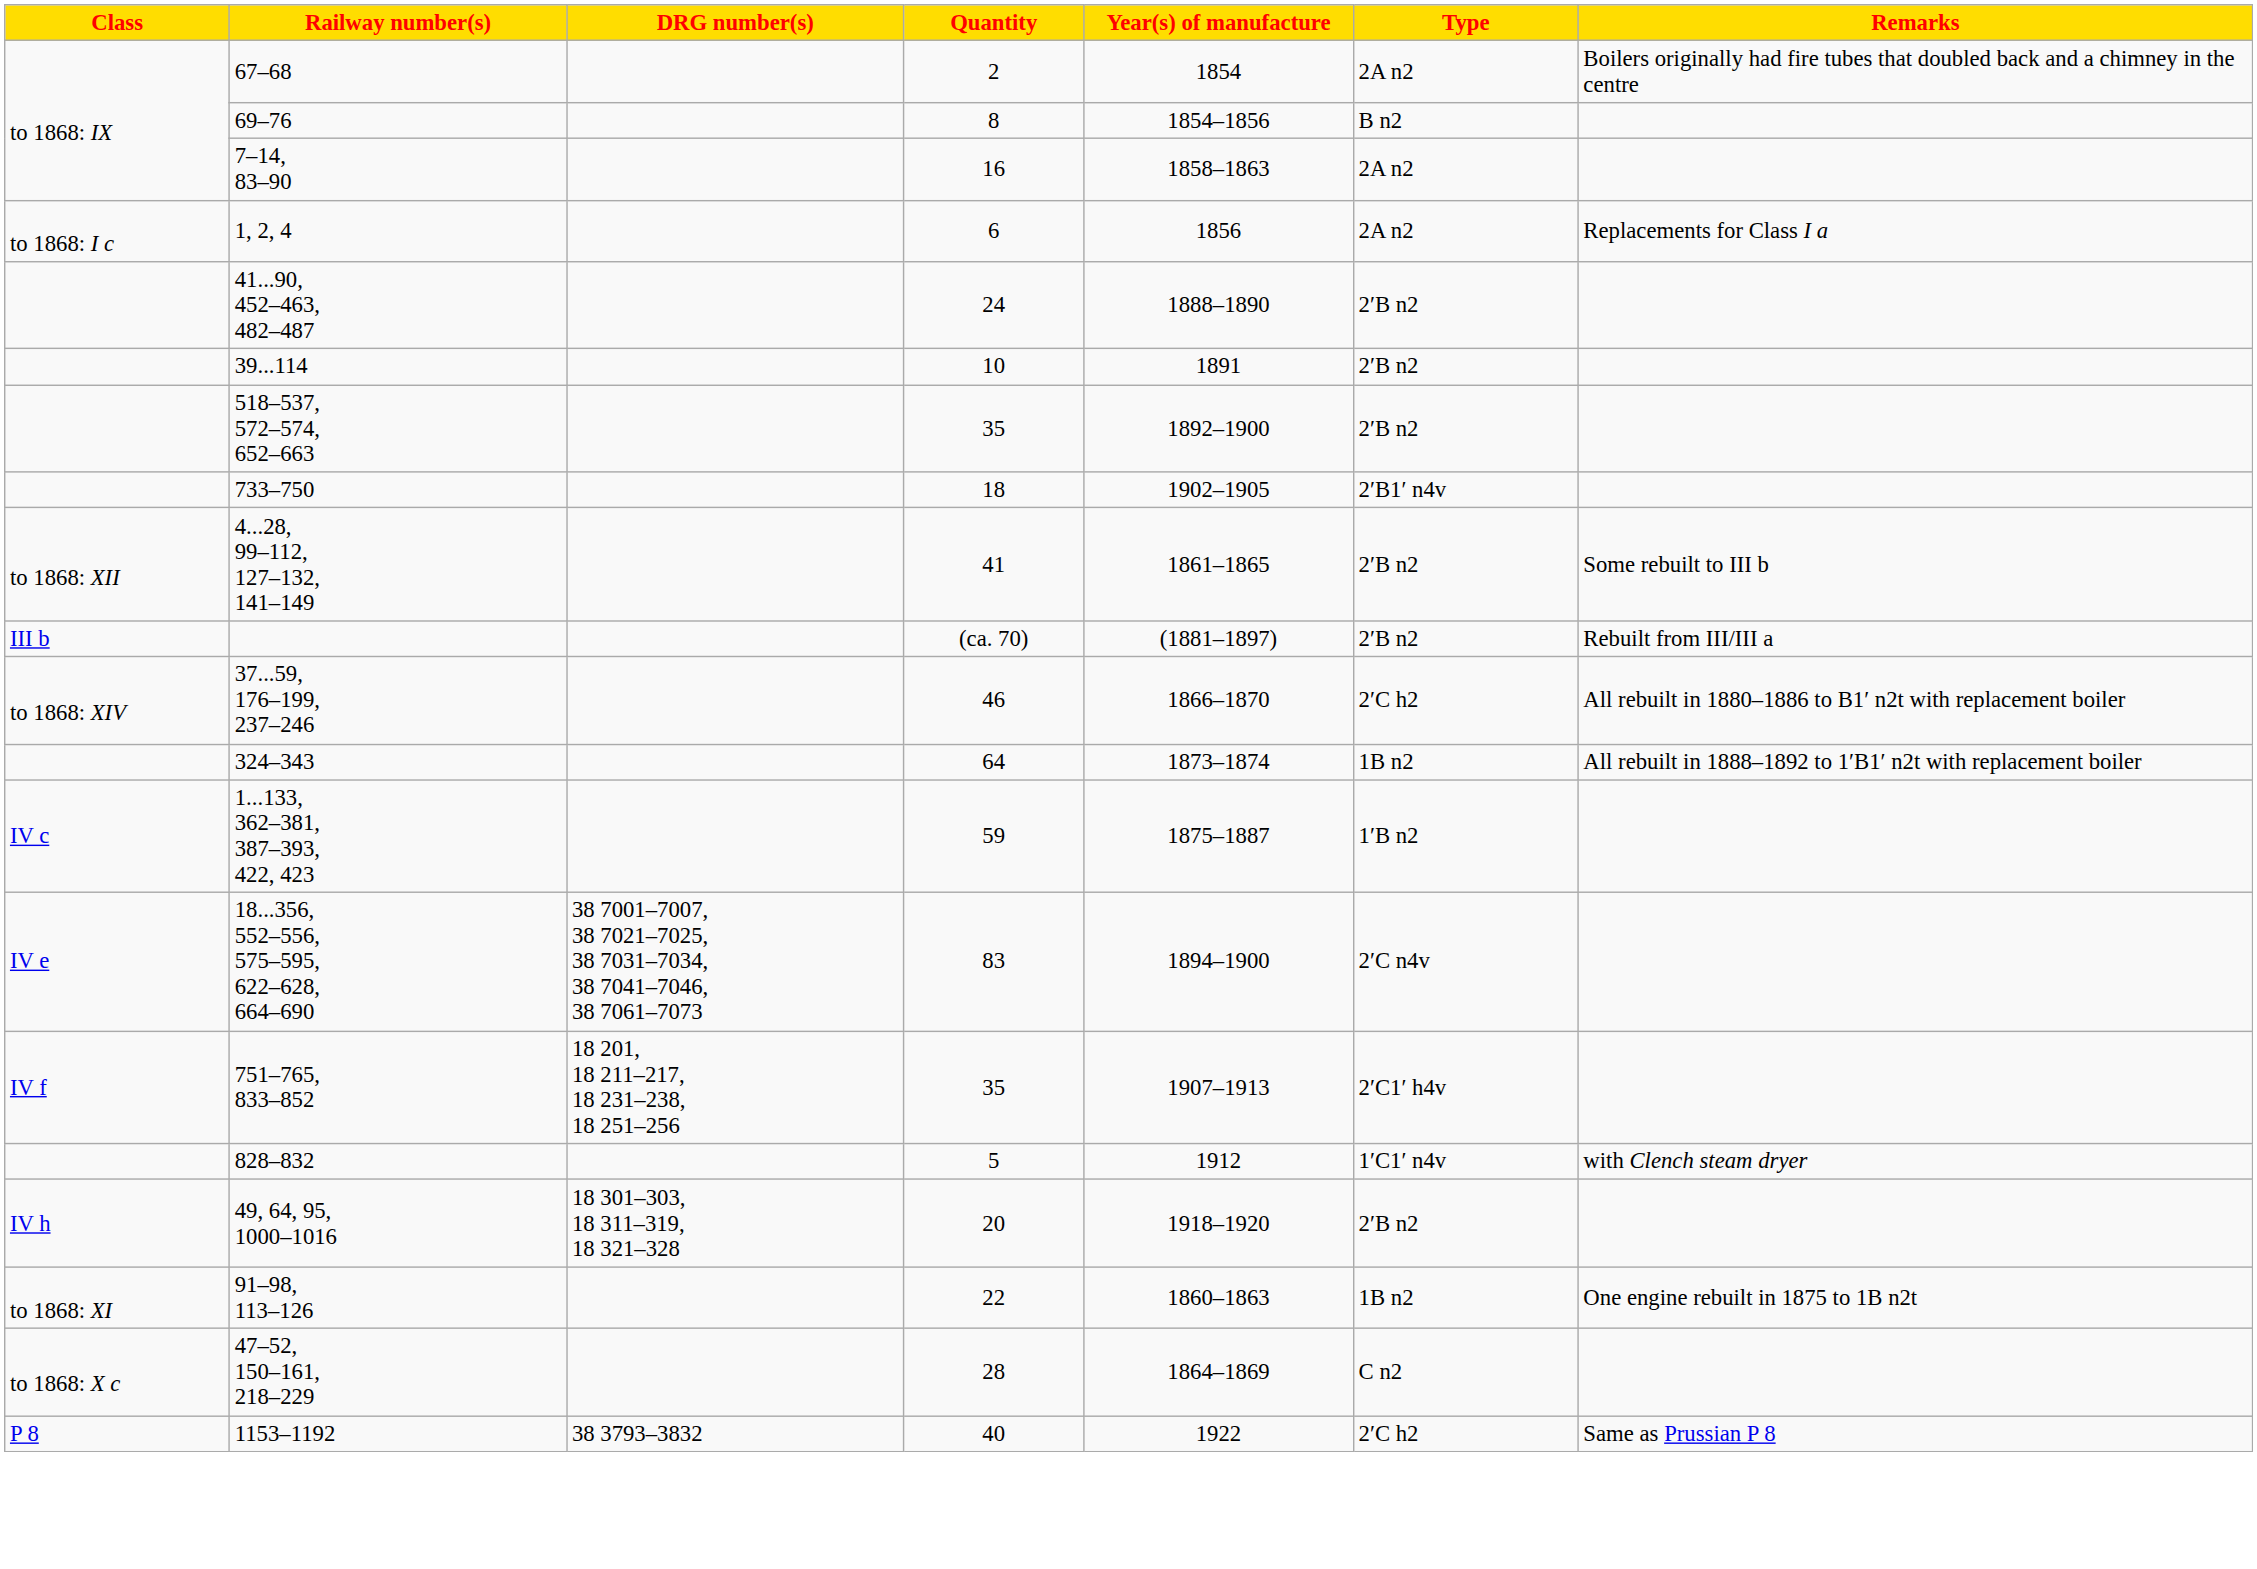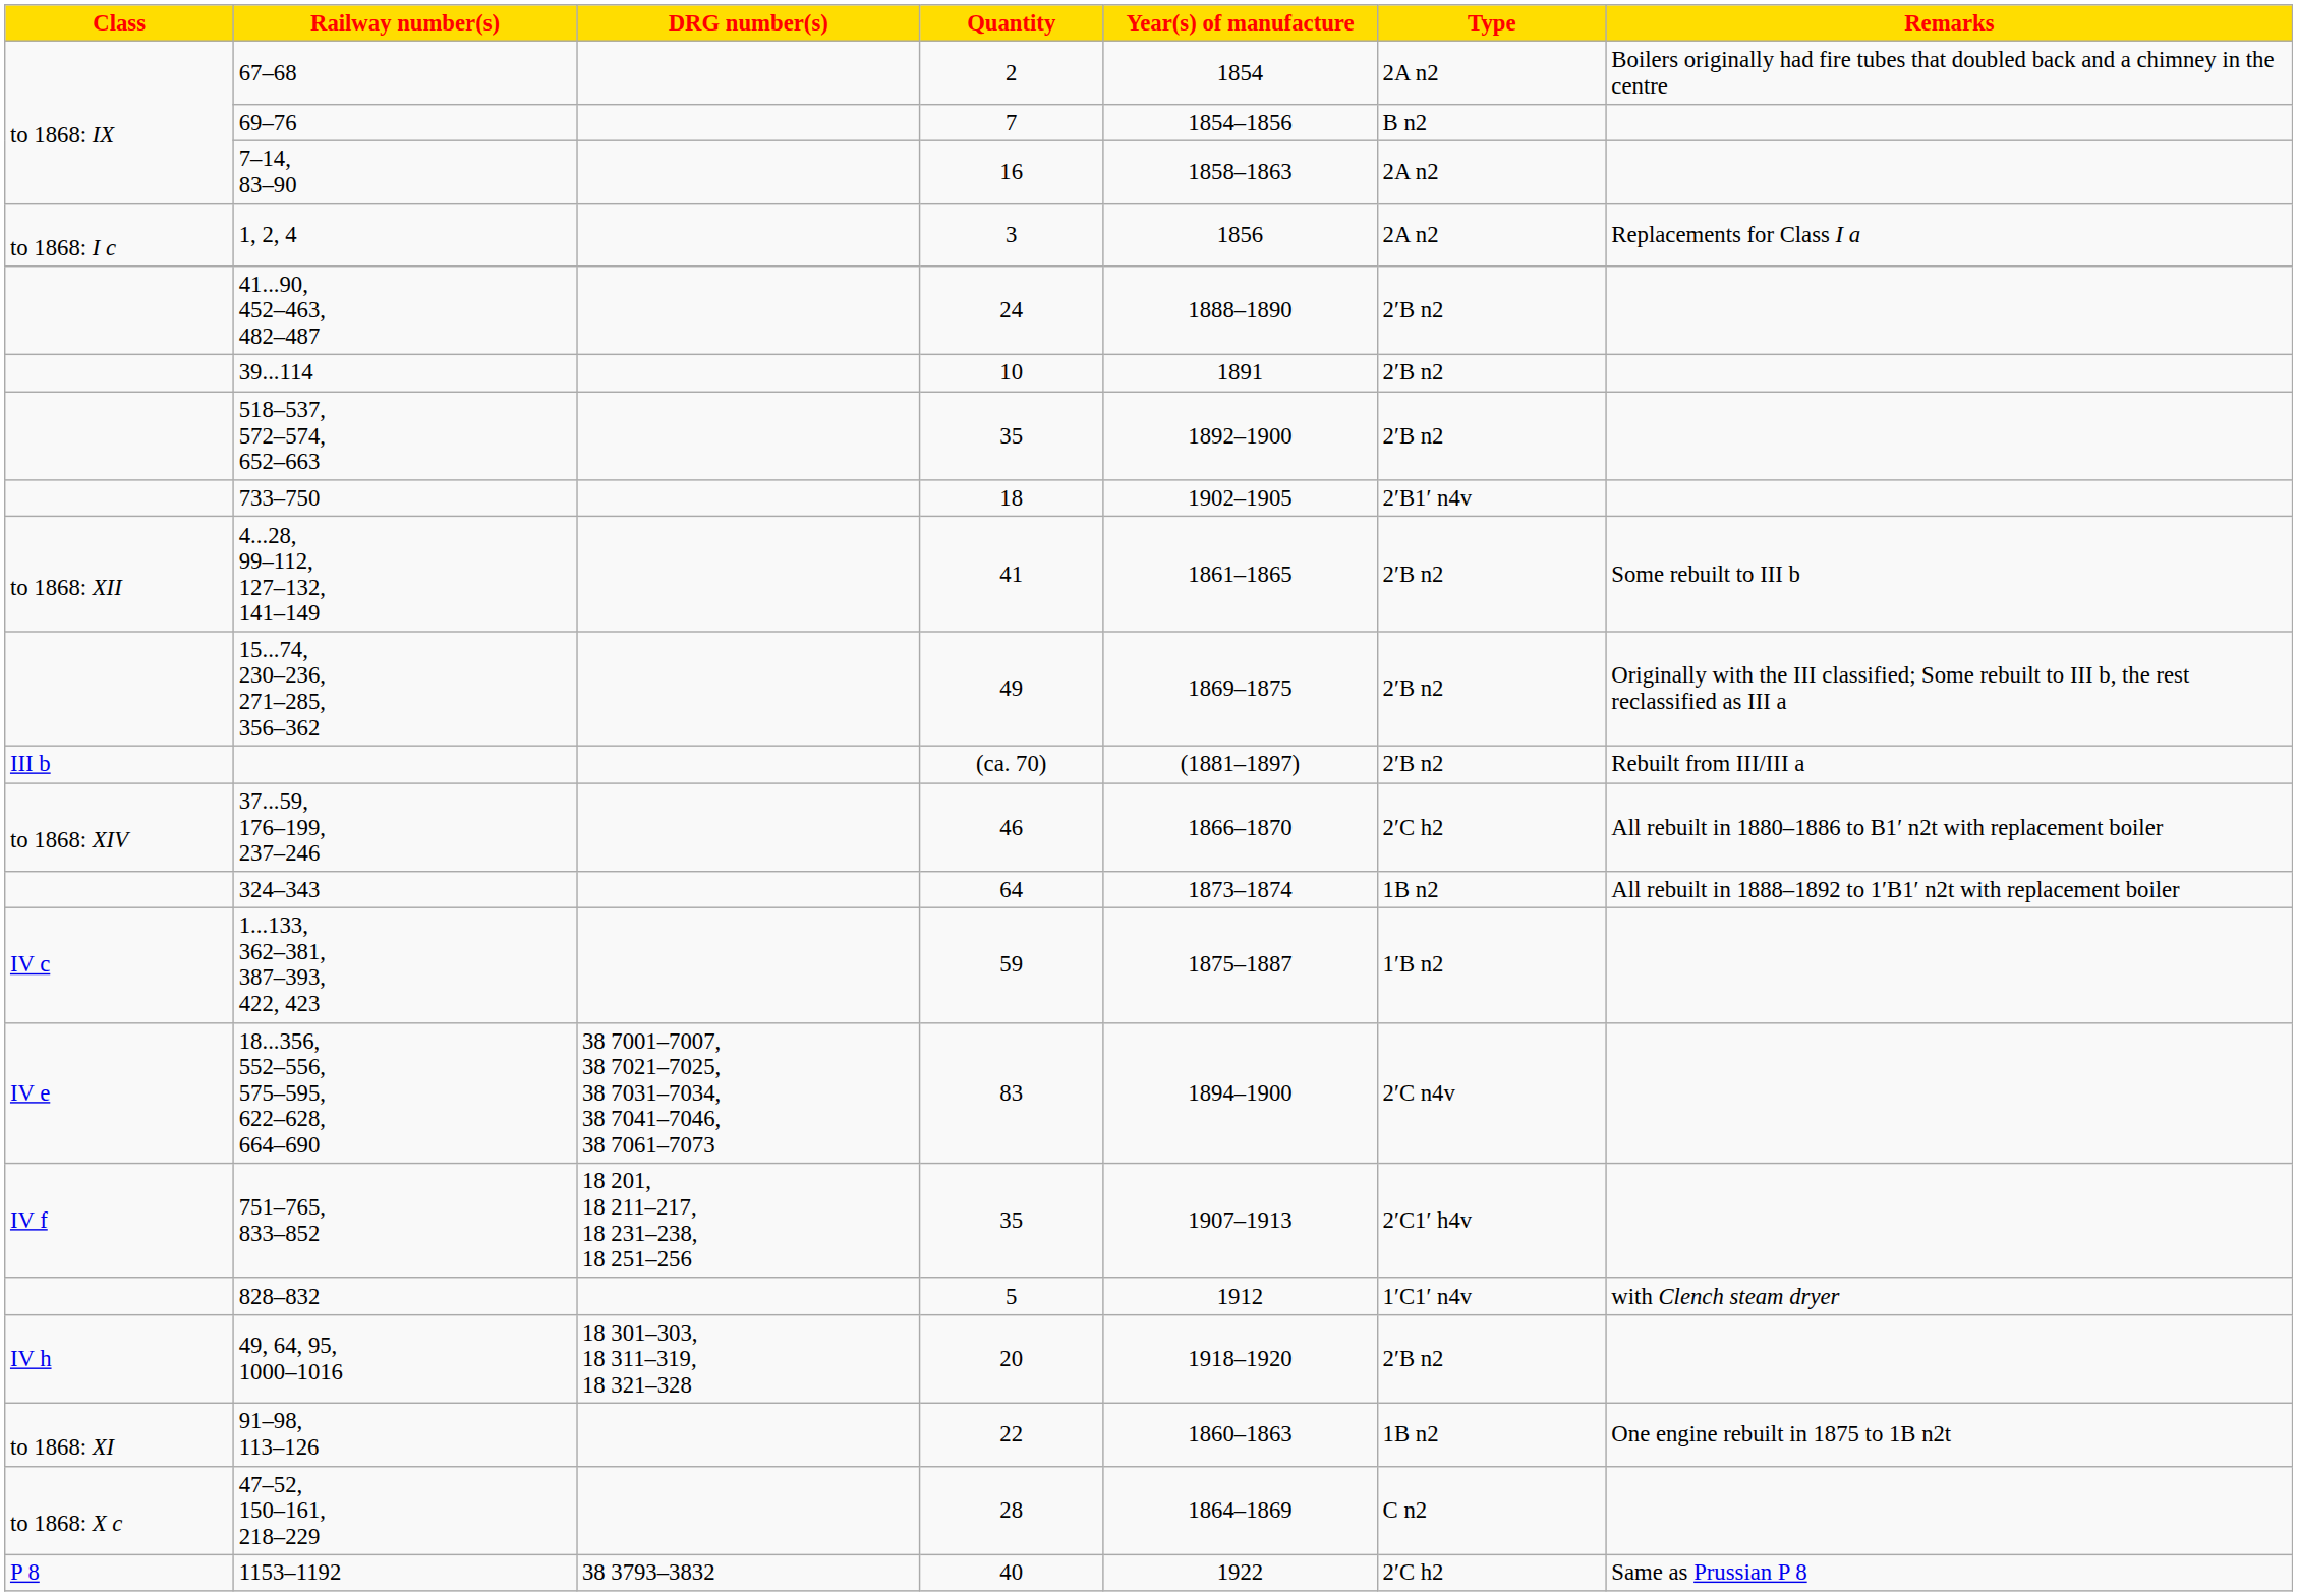 <table class="wikitable" style="width:100%;">
 <tr>
 <th style="color:#f00; background:#fd0; width:10%;">Class</th>
 <th style="color:#f00; background:#fd0; width:15%;">Railway number(s)</th>
 <th style="color:#f00; background:#fd0; width:15%;">DRG number(s)</th>
 <th style="color:#f00; background:#fd0; width:8%;">Quantity</th>
 <th style="color:#f00; background:#fd0; width:12%;">Year(s) of manufacture</th>
 <th style="color:#f00; background:#fd0; width:10%;">Type</th>
 <th style="color:#f00; background:#fd0; width:30%;">Remarks</th>
 </tr>
 <tr>
 <td rowspan="3"> <br>to 1868: <em>IX</em></td>
 <td>67–68</td>
 <td></td>
 <td style="text-align:center;">2</td>
 <td style="text-align:center;">1854</td>
 <td>2A n2</td>
 <td>Boilers originally had fire tubes that doubled back and a chimney in the centre</td>
 </tr>
 <tr>
 <td>69–76</td>
 <td></td>
-<td style="text-align:center;">8</td>
+<td style="text-align:center;">7</td>
 <td style="text-align:center;">1854–1856</td>
 <td>B n2</td>
 <td></td>
 </tr>
 <tr>
 <td>7–14, <br>83–90</td>
 <td></td>
 <td style="text-align:center;">16</td>
 <td style="text-align:center;">1858–1863</td>
 <td>2A n2</td>
 <td></td>
 </tr>
 <tr>
 <td> <br>to 1868: <em>I c</em></td>
 <td>1, 2, 4</td>
 <td></td>
-<td style="text-align:center;">6</td>
+<td style="text-align:center;">3</td>
 <td style="text-align:center;">1856</td>
 <td>2A n2</td>
 <td>Replacements for Class <em>I a</em></td>
 </tr>
 <tr>
 <td></td>
 <td>41...90, <br>452–463, <br>482–487</td>
 <td></td>
 <td style="text-align:center;">24</td>
 <td style="text-align:center;">1888–1890</td>
 <td>2′B n2</td>
 <td></td>
 </tr>
 <tr>
 <td></td>
 <td>39...114</td>
 <td></td>
 <td style="text-align:center;">10</td>
 <td style="text-align:center;">1891</td>
 <td>2′B n2</td>
 <td></td>
 </tr>
 <tr>
 <td></td>
 <td>518–537, <br>572–574, <br>652–663</td>
 <td></td>
 <td style="text-align:center;">35</td>
 <td style="text-align:center;">1892–1900</td>
 <td>2′B n2</td>
 <td></td>
 </tr>
 <tr>
 <td></td>
 <td>733–750</td>
 <td></td>
 <td style="text-align:center;">18</td>
 <td style="text-align:center;">1902–1905</td>
 <td>2′B1′ n4v</td>
 <td></td>
 </tr>
 <tr>
 <td> <br>to 1868: <em>XII</em></td>
 <td>4...28, <br>99–112, <br>127–132, <br>141–149</td>
 <td></td>
 <td style="text-align:center;">41</td>
 <td style="text-align:center;">1861–1865</td>
 <td>2′B n2</td>
 <td>Some rebuilt to III b</td>
+</tr>
+<tr>
+<td></td>
+<td>15...74, <br>230–236, <br>271–285, <br>356–362</td>
+<td></td>
+<td style="text-align:center;">49</td>
+<td style="text-align:center;">1869–1875</td>
+<td>2′B n2</td>
+<td>Originally with the III classified; Some rebuilt to III b, the rest reclassified as III a</td>
 </tr>
 <tr>
 <td><a href='#'>III b</a></td>
 <td></td>
 <td></td>
 <td style="text-align:center;">(ca. 70)</td>
 <td style="text-align:center;">(1881–1897)</td>
 <td>2′B n2</td>
 <td>Rebuilt from III/III a</td>
 </tr>
 <tr>
 <td> <br>to 1868: <em>XIV</em></td>
 <td>37...59, <br>176–199, <br>237–246</td>
 <td></td>
 <td style="text-align:center;">46</td>
 <td style="text-align:center;">1866–1870</td>
 <td>2′C h2</td>
 <td>All rebuilt in 1880–1886 to B1′ n2t with replacement boiler</td>
 </tr>
 <tr>
 <td></td>
 <td>324–343</td>
 <td></td>
 <td style="text-align:center;">64</td>
 <td style="text-align:center;">1873–1874</td>
 <td>1B n2</td>
 <td>All rebuilt in 1888–1892 to 1′B1′ n2t with replacement boiler</td>
 </tr>
 <tr>
 <td><a href='#'>IV c</a></td>
 <td>1...133, <br>362–381, <br>387–393, <br>422, 423</td>
 <td></td>
 <td style="text-align:center;">59</td>
 <td style="text-align:center;">1875–1887</td>
 <td>1′B n2</td>
 <td></td>
 </tr>
 <tr>
 <td><a href='#'>IV e</a></td>
 <td>18...356, <br>552–556, <br>575–595, <br>622–628, <br>664–690</td>
 <td>38 7001–7007, <br>38 7021–7025, <br>38 7031–7034, <br>38 7041–7046, <br>38 7061–7073</td>
 <td style="text-align:center;">83</td>
 <td style="text-align:center;">1894–1900</td>
 <td>2′C n4v</td>
 <td></td>
 </tr>
 <tr>
 <td><a href='#'>IV f</a></td>
 <td>751–765, <br>833–852</td>
 <td>18 201, <br>18 211–217, <br>18 231–238, <br>18 251–256</td>
 <td style="text-align:center;">35</td>
 <td style="text-align:center;">1907–1913</td>
 <td>2′C1′ h4v</td>
 <td></td>
 </tr>
 <tr>
 <td></td>
 <td>828–832</td>
 <td></td>
 <td style="text-align:center;">5</td>
 <td style="text-align:center;">1912</td>
 <td>1′C1′ n4v</td>
 <td>with <em>Clench steam dryer</em></td>
 </tr>
 <tr>
 <td><a href='#'>IV h</a></td>
 <td>49, 64, 95, <br>1000–1016</td>
 <td>18 301–303, <br>18 311–319, <br>18 321–328</td>
 <td style="text-align:center;">20</td>
 <td style="text-align:center;">1918–1920</td>
 <td>2′B n2</td>
 <td></td>
 </tr>
 <tr>
 <td> <br>to 1868: <em>XI</em></td>
 <td>91–98, <br>113–126</td>
 <td></td>
 <td style="text-align:center;">22</td>
 <td style="text-align:center;">1860–1863</td>
 <td>1B n2</td>
 <td>One engine rebuilt in 1875 to 1B n2t</td>
 </tr>
 <tr>
 <td> <br>to 1868: <em>X c</em></td>
 <td>47–52, <br>150–161, <br>218–229</td>
 <td></td>
 <td style="text-align:center;">28</td>
 <td style="text-align:center;">1864–1869</td>
 <td>C n2</td>
 <td></td>
 </tr>
 <tr>
 <td><a href='#'>P 8</a></td>
 <td>1153–1192</td>
 <td>38 3793–3832</td>
 <td style="text-align:center;">40</td>
 <td style="text-align:center;">1922</td>
 <td>2′C h2</td>
 <td>Same as <a href='#'>Prussian P 8</a></td>
 </tr>
 </table>
